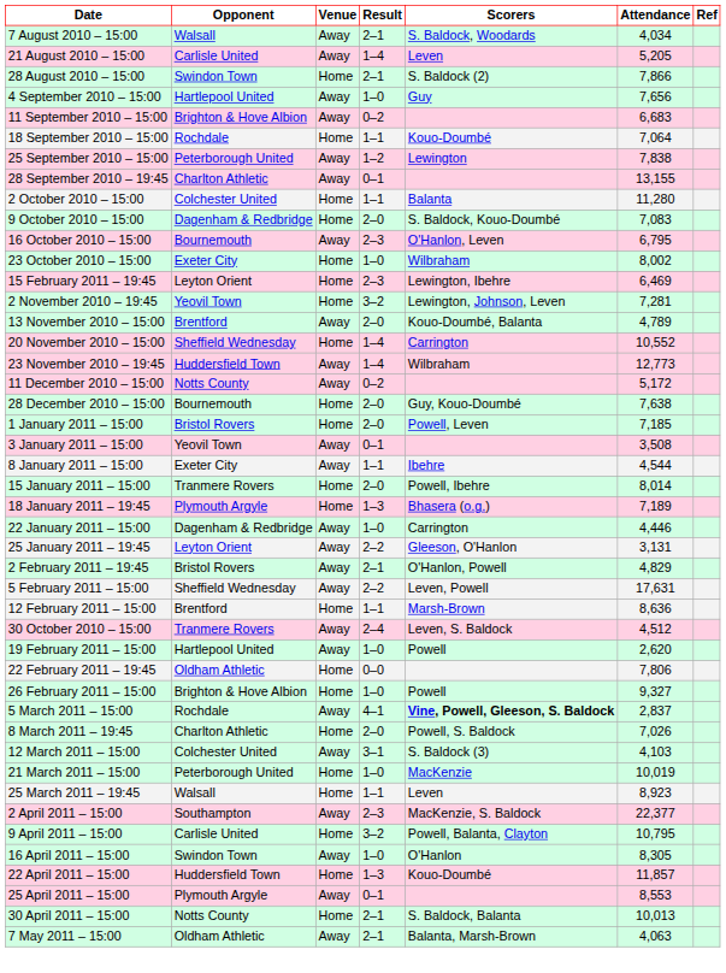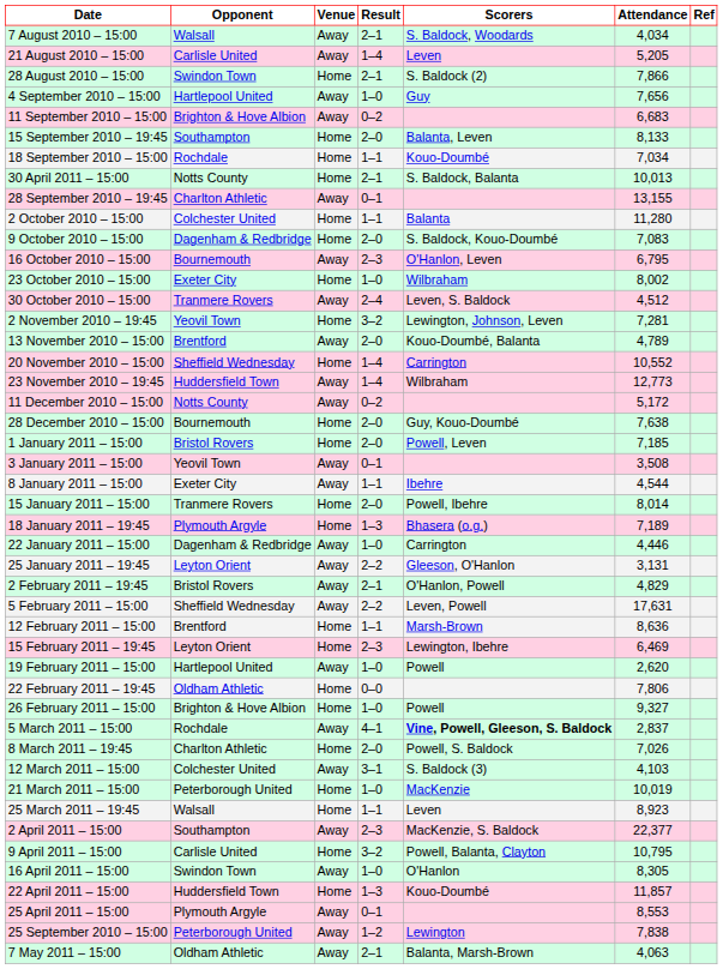 <table class="wikitable">
 <tr>
 <th style="background:#FFFFFF; color:black; border:1px solid red;">Date</th>
 <th style="background:#FFFFFF; color:black; border:1px solid red;">Opponent</th>
 <th style="background:#FFFFFF; color:black; border:1px solid red;">Venue</th>
 <th style="background:#FFFFFF; color:black; border:1px solid red;">Result</th>
 <th style="background:#FFFFFF; color:black; border:1px solid red;">Scorers</th>
 <th style="background:#FFFFFF; color:black; border:1px solid red;">Attendance</th>
 <th style="background:#FFFFFF; color:black; border:1px solid red;">Ref</th>
 </tr>
 <tr bgcolor = "#d0ffe3">
 <td>7 August 2010 – 15:00</td>
 <td><a href='#'>Walsall</a></td>
 <td>Away</td>
 <td>2–1</td>
 <td><a href='#'>S. Baldock</a>, <a href='#'>Woodards</a></td>
 <td align="center">4,034</td>
 <td></td>
 </tr>
 <tr bgcolor = "#ffd0e3">
 <td>21 August 2010 – 15:00</td>
 <td><a href='#'>Carlisle United</a></td>
 <td>Away</td>
 <td>1–4</td>
 <td><a href='#'>Leven</a></td>
 <td align="center">5,205</td>
 <td></td>
 </tr>
 <tr bgcolor = "#d0ffe3">
 <td>28 August 2010 – 15:00</td>
 <td><a href='#'>Swindon Town</a></td>
 <td>Home</td>
 <td>2–1</td>
 <td>S. Baldock (2)</td>
 <td align="center">7,866</td>
 <td></td>
 </tr>
 <tr bgcolor = "#d0ffe3">
 <td>4 September 2010 – 15:00</td>
 <td><a href='#'>Hartlepool United</a></td>
 <td>Away</td>
 <td>1–0</td>
 <td><a href='#'>Guy</a></td>
 <td align="center">7,656</td>
 <td></td>
 </tr>
 <tr bgcolor = "#ffd0e3">
 <td>11 September 2010 – 15:00</td>
 <td><a href='#'>Brighton & Hove Albion</a></td>
 <td>Away</td>
 <td>0–2</td>
 <td> </td>
 <td align="center">6,683</td>
 <td></td>
 </tr>
+<tr bgcolor = "#d0ffe3">
+<td>15 September 2010 – 19:45</td>
+<td><a href='#'>Southampton</a></td>
+<td>Home</td>
+<td>2–0</td>
+<td><a href='#'>Balanta</a>, Leven</td>
+<td align="center">8,133</td>
+<td></td>
+</tr>
 <tr bgcolor = "#f3f3f3">
 <td>18 September 2010 – 15:00</td>
 <td><a href='#'>Rochdale</a></td>
 <td>Home</td>
 <td>1–1</td>
 <td><a href='#'>Kouo-Doumbé</a></td>
-<td align="center">7,064</td>
+<td align="center">7,034</td>
 <td></td>
 </tr>
-<tr bgcolor = "#ffd0e3">
-<td>25 September 2010 – 15:00</td>
-<td><a href='#'>Peterborough United</a></td>
-<td>Away</td>
-<td>1–2</td>
-<td><a href='#'>Lewington</a></td>
-<td align="center">7,838</td>
+<tr bgcolor = "#d0ffe3">
+<td>30 April 2011 – 15:00</td>
+<td>Notts County</td>
+<td>Home</td>
+<td>2–1</td>
+<td>S. Baldock, Balanta</td>
+<td align="center">10,013</td>
 <td></td>
 </tr>
 <tr bgcolor = "#ffd0e3">
 <td>28 September 2010 – 19:45</td>
 <td><a href='#'>Charlton Athletic</a></td>
 <td>Away</td>
 <td>0–1</td>
 <td> </td>
 <td align="center">13,155</td>
 <td></td>
 </tr>
 <tr bgcolor = "#f3f3f3">
 <td>2 October 2010 – 15:00</td>
 <td><a href='#'>Colchester United</a></td>
 <td>Home</td>
 <td>1–1</td>
 <td><a href='#'>Balanta</a></td>
 <td align="center">11,280</td>
 <td></td>
 </tr>
 <tr bgcolor = "#d0ffe3">
 <td>9 October 2010 – 15:00</td>
 <td><a href='#'>Dagenham & Redbridge</a></td>
 <td>Home</td>
 <td>2–0</td>
 <td>S. Baldock, Kouo-Doumbé</td>
 <td align="center">7,083</td>
 <td></td>
 </tr>
 <tr bgcolor = "#ffd0e3">
 <td>16 October 2010 – 15:00</td>
 <td><a href='#'>Bournemouth</a></td>
 <td>Away</td>
 <td>2–3</td>
 <td><a href='#'>O'Hanlon</a>, Leven</td>
 <td align="center">6,795</td>
 <td></td>
 </tr>
 <tr bgcolor = "#d0ffe3">
 <td>23 October 2010 – 15:00</td>
 <td><a href='#'>Exeter City</a></td>
 <td>Home</td>
 <td>1–0</td>
 <td><a href='#'>Wilbraham</a></td>
 <td align="center">8,002</td>
 <td></td>
 </tr>
 <tr bgcolor = "#ffd0e3">
-<td>15 February 2011 – 19:45</td>
-<td>Leyton Orient</td>
-<td>Home</td>
-<td>2–3</td>
-<td>Lewington, Ibehre</td>
-<td align="center">6,469</td>
+<td>30 October 2010 – 15:00</td>
+<td><a href='#'>Tranmere Rovers</a></td>
+<td>Away</td>
+<td>2–4</td>
+<td>Leven, S. Baldock</td>
+<td align="center">4,512</td>
 <td></td>
 </tr>
 <tr bgcolor = "#d0ffe3">
 <td>2 November 2010 – 19:45</td>
 <td><a href='#'>Yeovil Town</a></td>
 <td>Home</td>
 <td>3–2</td>
 <td>Lewington, <a href='#'>Johnson</a>, Leven</td>
 <td align="center">7,281</td>
 <td></td>
 </tr>
 <tr bgcolor = "#d0ffe3">
 <td>13 November 2010 – 15:00</td>
 <td><a href='#'>Brentford</a></td>
 <td>Away</td>
 <td>2–0</td>
 <td>Kouo-Doumbé, Balanta</td>
 <td align="center">4,789</td>
 <td></td>
 </tr>
 <tr bgcolor = "#ffd0e3">
 <td>20 November 2010 – 15:00</td>
 <td><a href='#'>Sheffield Wednesday</a></td>
 <td>Home</td>
 <td>1–4</td>
 <td><a href='#'>Carrington</a></td>
 <td align="center">10,552</td>
 <td></td>
 </tr>
 <tr bgcolor = "#ffd0e3">
 <td>23 November 2010 – 19:45</td>
 <td><a href='#'>Huddersfield Town</a></td>
 <td>Away</td>
 <td>1–4</td>
 <td>Wilbraham</td>
 <td align="center">12,773</td>
 <td></td>
 </tr>
 <tr bgcolor = "#ffd0e3">
 <td>11 December 2010 – 15:00</td>
 <td><a href='#'>Notts County</a></td>
 <td>Away</td>
 <td>0–2</td>
 <td> </td>
 <td align="center">5,172</td>
 <td></td>
 </tr>
 <tr bgcolor = "#d0ffe3">
 <td>28 December 2010 – 15:00</td>
 <td>Bournemouth</td>
 <td>Home</td>
 <td>2–0</td>
 <td>Guy, Kouo-Doumbé</td>
 <td align="center">7,638</td>
 <td></td>
 </tr>
 <tr bgcolor = "#d0ffe3">
 <td>1 January 2011 – 15:00</td>
 <td><a href='#'>Bristol Rovers</a></td>
 <td>Home</td>
 <td>2–0</td>
 <td><a href='#'>Powell</a>, Leven</td>
 <td align="center">7,185</td>
 <td></td>
 </tr>
 <tr bgcolor = "#ffd0e3">
 <td>3 January 2011 – 15:00</td>
 <td>Yeovil Town</td>
 <td>Away</td>
 <td>0–1</td>
 <td> </td>
 <td align="center">3,508</td>
 <td></td>
 </tr>
 <tr bgcolor = "#f3f3f3">
 <td>8 January 2011 – 15:00</td>
 <td>Exeter City</td>
 <td>Away</td>
 <td>1–1</td>
 <td><a href='#'>Ibehre</a></td>
 <td align="center">4,544</td>
 <td></td>
 </tr>
 <tr bgcolor = "#d0ffe3">
 <td>15 January 2011 – 15:00</td>
 <td>Tranmere Rovers</td>
 <td>Home</td>
 <td>2–0</td>
 <td>Powell, Ibehre</td>
 <td align="center">8,014</td>
 <td></td>
 </tr>
 <tr bgcolor = "#ffd0e3">
 <td>18 January 2011 – 19:45</td>
 <td><a href='#'>Plymouth Argyle</a></td>
 <td>Home</td>
 <td>1–3</td>
 <td><a href='#'>Bhasera</a> (<a href='#'>o.g.</a>)</td>
 <td align="center">7,189</td>
 <td></td>
 </tr>
 <tr bgcolor = "#d0ffe3">
 <td>22 January 2011 – 15:00</td>
 <td>Dagenham & Redbridge</td>
 <td>Away</td>
 <td>1–0</td>
 <td>Carrington</td>
 <td align="center">4,446</td>
 <td></td>
 </tr>
 <tr bgcolor = "#f3f3f3">
 <td>25 January 2011 – 19:45</td>
 <td><a href='#'>Leyton Orient</a></td>
 <td>Away</td>
 <td>2–2</td>
 <td><a href='#'>Gleeson</a>, O'Hanlon</td>
 <td align="center">3,131</td>
 <td></td>
 </tr>
 <tr bgcolor = "#d0ffe3">
 <td>2 February 2011 – 19:45</td>
 <td>Bristol Rovers</td>
 <td>Away</td>
 <td>2–1</td>
 <td>O'Hanlon, Powell</td>
 <td align="center">4,829</td>
 <td></td>
 </tr>
 <tr bgcolor = "#f3f3f3">
 <td>5 February 2011 – 15:00</td>
 <td>Sheffield Wednesday</td>
 <td>Away</td>
 <td>2–2</td>
 <td>Leven, Powell</td>
 <td align="center">17,631</td>
 <td></td>
 </tr>
 <tr bgcolor = "#f3f3f3">
 <td>12 February 2011 – 15:00</td>
 <td>Brentford</td>
 <td>Home</td>
 <td>1–1</td>
 <td><a href='#'>Marsh-Brown</a></td>
 <td align="center">8,636</td>
 <td></td>
 </tr>
 <tr bgcolor = "#ffd0e3">
-<td>30 October 2010 – 15:00</td>
-<td><a href='#'>Tranmere Rovers</a></td>
-<td>Away</td>
-<td>2–4</td>
-<td>Leven, S. Baldock</td>
-<td align="center">4,512</td>
+<td>15 February 2011 – 19:45</td>
+<td>Leyton Orient</td>
+<td>Home</td>
+<td>2–3</td>
+<td>Lewington, Ibehre</td>
+<td align="center">6,469</td>
 <td></td>
 </tr>
 <tr bgcolor = "#d0ffe3">
 <td>19 February 2011 – 15:00</td>
 <td>Hartlepool United</td>
 <td>Away</td>
 <td>1–0</td>
 <td>Powell</td>
 <td align="center">2,620</td>
 <td></td>
 </tr>
 <tr bgcolor = "#f3f3f3">
 <td>22 February 2011 – 19:45</td>
 <td><a href='#'>Oldham Athletic</a></td>
 <td>Home</td>
 <td>0–0</td>
 <td> </td>
 <td align="center">7,806</td>
 <td></td>
 </tr>
 <tr bgcolor = "#d0ffe3">
 <td>26 February 2011 – 15:00</td>
 <td>Brighton & Hove Albion</td>
 <td>Home</td>
 <td>1–0</td>
 <td>Powell</td>
 <td align="center">9,327</td>
 <td></td>
 </tr>
 <tr bgcolor = "#d0ffe3">
 <td>5 March 2011 – 15:00</td>
 <td>Rochdale</td>
 <td>Away</td>
 <td>4–1</td>
 <td><strong><a href='#'>Vine</a>, Powell, Gleeson, S. Baldock</strong></td>
 <td align="center">2,837</td>
 <td></td>
 </tr>
 <tr bgcolor = "#d0ffe3">
 <td>8 March 2011 – 19:45</td>
 <td>Charlton Athletic</td>
 <td>Home</td>
 <td>2–0</td>
 <td>Powell, S. Baldock</td>
 <td align="center">7,026</td>
 <td></td>
 </tr>
 <tr bgcolor = "#d0ffe3">
 <td>12 March 2011 – 15:00</td>
 <td>Colchester United</td>
 <td>Away</td>
 <td>3–1</td>
 <td>S. Baldock (3)</td>
 <td align="center">4,103</td>
 <td></td>
 </tr>
 <tr bgcolor = "#d0ffe3">
 <td>21 March 2011 – 15:00</td>
 <td>Peterborough United</td>
 <td>Home</td>
 <td>1–0</td>
 <td><a href='#'>MacKenzie</a></td>
 <td align="center">10,019</td>
 <td></td>
 </tr>
 <tr bgcolor = "#f3f3f3">
 <td>25 March 2011 – 19:45</td>
 <td>Walsall</td>
 <td>Home</td>
 <td>1–1</td>
 <td>Leven</td>
 <td align="center">8,923</td>
 <td></td>
 </tr>
 <tr bgcolor = "#ffd0e3">
 <td>2 April 2011 – 15:00</td>
 <td>Southampton</td>
 <td>Away</td>
 <td>2–3</td>
 <td>MacKenzie, S. Baldock</td>
 <td align="center">22,377</td>
 <td></td>
 </tr>
 <tr bgcolor = "#d0ffe3">
 <td>9 April 2011 – 15:00</td>
 <td>Carlisle United</td>
 <td>Home</td>
 <td>3–2</td>
 <td>Powell, Balanta, <a href='#'>Clayton</a></td>
 <td align="center">10,795</td>
 <td></td>
 </tr>
 <tr bgcolor = "#d0ffe3">
 <td>16 April 2011 – 15:00</td>
 <td>Swindon Town</td>
 <td>Away</td>
 <td>1–0</td>
 <td>O'Hanlon</td>
 <td align="center">8,305</td>
 <td></td>
 </tr>
 <tr bgcolor = "#ffd0e3">
 <td>22 April 2011 – 15:00</td>
 <td>Huddersfield Town</td>
 <td>Home</td>
 <td>1–3</td>
 <td>Kouo-Doumbé</td>
 <td align="center">11,857</td>
 <td></td>
 </tr>
 <tr bgcolor = "#ffd0e3">
 <td>25 April 2011 – 15:00</td>
 <td>Plymouth Argyle</td>
 <td>Away</td>
 <td>0–1</td>
 <td> </td>
 <td align="center">8,553</td>
 <td></td>
 </tr>
-<tr bgcolor = "#d0ffe3">
-<td>30 April 2011 – 15:00</td>
-<td>Notts County</td>
-<td>Home</td>
-<td>2–1</td>
-<td>S. Baldock, Balanta</td>
-<td align="center">10,013</td>
+<tr bgcolor = "#ffd0e3">
+<td>25 September 2010 – 15:00</td>
+<td><a href='#'>Peterborough United</a></td>
+<td>Away</td>
+<td>1–2</td>
+<td><a href='#'>Lewington</a></td>
+<td align="center">7,838</td>
 <td></td>
 </tr>
 <tr bgcolor = "#d0ffe3">
 <td>7 May 2011 – 15:00</td>
 <td>Oldham Athletic</td>
 <td>Away</td>
 <td>2–1</td>
 <td>Balanta, Marsh-Brown</td>
 <td align="center">4,063</td>
 <td></td>
 </tr>
 </table>
